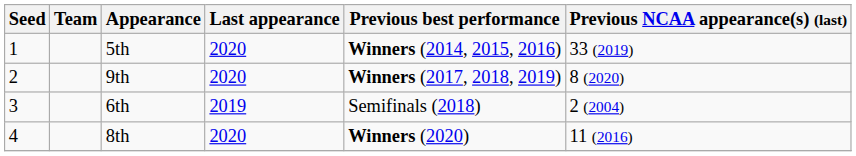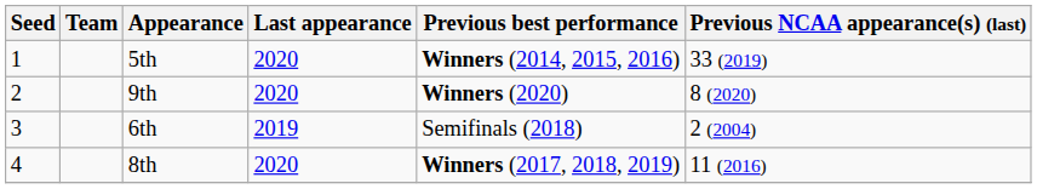 <table class="wikitable sortable">
 <tr>
 <th>Seed</th>
 <th>Team</th>
 <th>Appearance</th>
 <th>Last appearance</th>
 <th>Previous best performance</th>
 <th>Previous <a href='#'>NCAA</a> appearance(s) <small>(last)</small></th>
 </tr>
 <tr>
 <td>1</td>
 <td style=><a href='#'></a> <small></small></td>
 <td>5th</td>
 <td><a href='#'>2020</a></td>
 <td><strong>Winners</strong> (<a href='#'>2014</a>, <a href='#'>2015</a>, <a href='#'>2016</a>)</td>
 <td>33 <small>(<a href='#'>2019</a>)</small></td>
 </tr>
 <tr>
 <td>2</td>
 <td style=><a href='#'></a> <small><a href='#'></a></small></td>
 <td>9th</td>
 <td><a href='#'>2020</a></td>
-<td><strong>Winners</strong> (<a href='#'>2017</a>, <a href='#'>2018</a>, <a href='#'>2019</a>)</td>
+<td><strong>Winners</strong> (<a href='#'>2020</a>)</td>
 <td>8 <small>(<a href='#'>2020</a>)</small></td>
 </tr>
 <tr>
 <td>3</td>
 <td style=><a href='#'></a></td>
 <td>6th</td>
 <td><a href='#'>2019</a></td>
 <td>Semifinals (<a href='#'>2018</a>)</td>
 <td>2 <small>(<a href='#'>2004</a>)</small></td>
 </tr>
 <tr>
 <td>4</td>
 <td style=><a href='#'></a></td>
 <td>8th</td>
 <td><a href='#'>2020</a></td>
-<td><strong>Winners</strong> (<a href='#'>2020</a>)</td>
+<td><strong>Winners</strong> (<a href='#'>2017</a>, <a href='#'>2018</a>, <a href='#'>2019</a>)</td>
 <td>11 <small>(<a href='#'>2016</a>)</small></td>
 </tr>
 <tr>
 </tr>
 </table>
